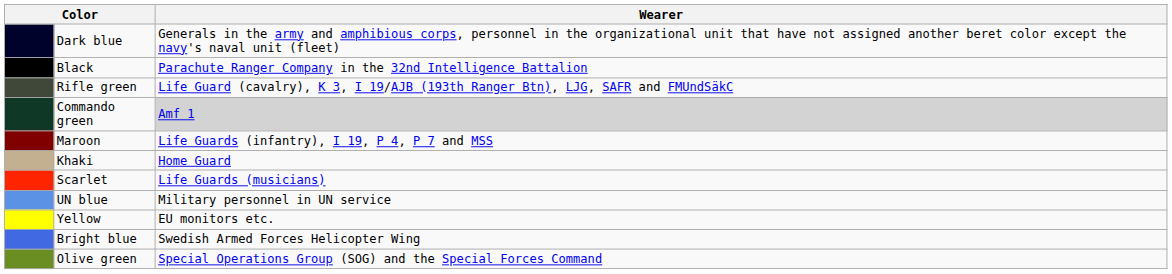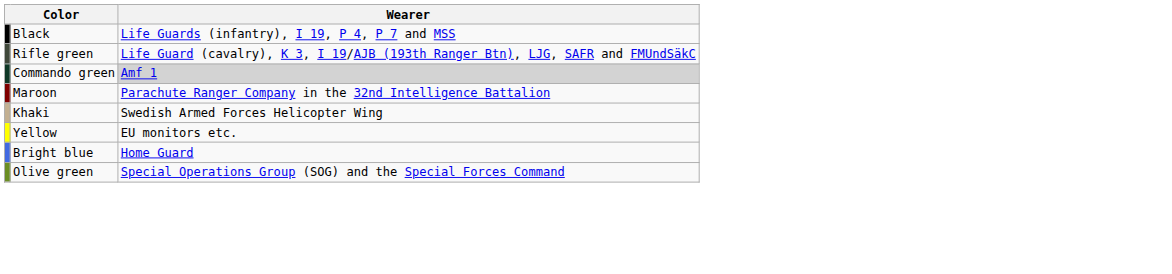 <table class="wikitable">
 <tr>
 <th colspan="2">Color</th>
 <th>Wearer</th>
 </tr>
 <tr>
-<td style="background:#00022b;">      </td>
-<td>Dark blue</td>
-<td>Generals in the <a href='#'>army</a> and <a href='#'>amphibious corps</a>, personnel in the organizational unit that have not assigned another beret color except the <a href='#'>navy</a>'s naval unit (fleet)</td>
-</tr>
-<tr>
 <td style="background:#000;"></td>
 <td>Black</td>
-<td><a href='#'>Parachute Ranger Company</a> in the <a href='#'>32nd Intelligence Battalion</a></td>
+<td><a href='#'>Life Guards</a> (infantry), <a href='#'>I 19</a>, <a href='#'>P 4</a>, <a href='#'>P 7</a> and <a href='#'>MSS</a></td>
 </tr>
 <tr>
 <td style="background:#40483a;"></td>
 <td>Rifle green</td>
 <td><a href='#'>Life Guard</a> (cavalry), <a href='#'>K 3</a>, <a href='#'>I 19</a>/<a href='#'>AJB (193th Ranger Btn)</a>, <a href='#'>LJG</a>, <a href='#'>SAFR</a> and <a href='#'>FMUndSäkC</a></td>
 </tr>
 <tr>
 <td style="background:#0f3826;"></td>
 <td>Commando green</td>
 <td style="background: lightgrey;"><a href='#'>Amf 1</a></td>
 </tr>
 <tr>
 <td style="background:maroon;"></td>
 <td>Maroon</td>
-<td><a href='#'>Life Guards</a> (infantry), <a href='#'>I 19</a>, <a href='#'>P 4</a>, <a href='#'>P 7</a> and <a href='#'>MSS</a></td>
+<td><a href='#'>Parachute Ranger Company</a> in the <a href='#'>32nd Intelligence Battalion</a></td>
 </tr>
 <tr>
 <td style="background:#c3b091;"></td>
 <td>Khaki</td>
-<td><a href='#'>Home Guard</a></td>
-</tr>
-<tr>
-<td style="background:#ff2400;"></td>
-<td>Scarlet</td>
-<td><a href='#'>Life Guards (musicians)</a></td>
-</tr>
-<tr>
-<td style="background:#5b92e5;"></td>
-<td>UN blue</td>
-<td>Military personnel in UN service</td>
+<td>Swedish Armed Forces Helicopter Wing</td>
 </tr>
 <tr>
 <td style="background:#ff0;"></td>
 <td>Yellow</td>
 <td>EU monitors etc.</td>
 </tr>
 <tr>
 <td style="background:#4169e1;"></td>
 <td>Bright blue</td>
-<td>Swedish Armed Forces Helicopter Wing</td>
+<td><a href='#'>Home Guard</a></td>
 </tr>
 <tr>
 <td style="background:#6b8e23;"></td>
 <td>Olive green</td>
 <td><a href='#'>Special Operations Group</a> (SOG) and the <a href='#'>Special Forces Command</a></td>
 </tr>
 </table>
